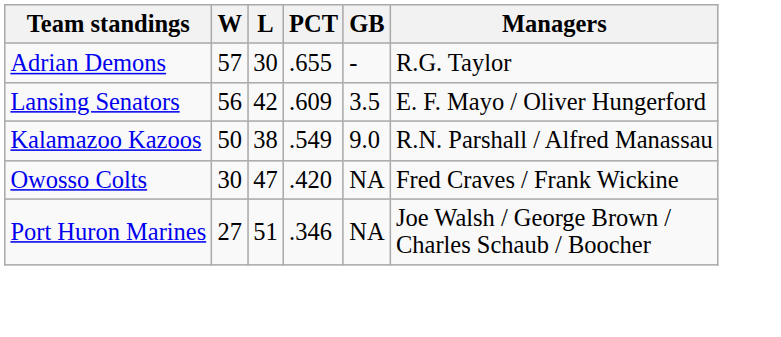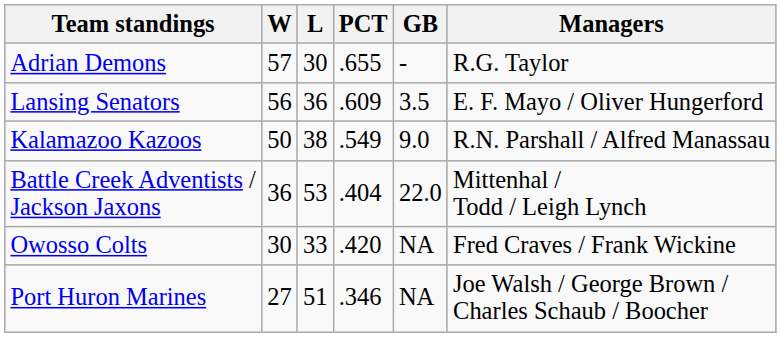 <table class="wikitable">
 <tr>
 <th>Team standings</th>
 <th>W</th>
 <th>L</th>
 <th>PCT</th>
 <th>GB</th>
 <th>Managers</th>
 </tr>
 <tr>
 <td><a href='#'>Adrian Demons</a></td>
 <td>57</td>
 <td>30</td>
 <td>.655</td>
 <td>-</td>
 <td>R.G. Taylor</td>
 </tr>
 <tr>
 <td><a href='#'>Lansing Senators</a></td>
 <td>56</td>
-<td>42</td>
+<td>36</td>
 <td>.609</td>
 <td>3.5</td>
 <td>E. F. Mayo / Oliver Hungerford</td>
 </tr>
 <tr>
 <td><a href='#'>Kalamazoo Kazoos</a></td>
 <td>50</td>
 <td>38</td>
 <td>.549</td>
 <td>9.0</td>
 <td>R.N. Parshall / Alfred Manassau</td>
 </tr>
 <tr>
+<td><a href='#'>Battle Creek Adventists</a> /<br> <a href='#'>Jackson Jaxons</a></td>
+<td>36</td>
+<td>53</td>
+<td>.404</td>
+<td>22.0</td>
+<td>Mittenhal /<br>Todd / Leigh Lynch</td>
+</tr>
+<tr>
 <td><a href='#'>Owosso Colts</a></td>
 <td>30</td>
-<td>47</td>
+<td>33</td>
 <td>.420</td>
 <td>NA</td>
 <td>Fred Craves / Frank Wickine</td>
 </tr>
 <tr>
 <td><a href='#'>Port Huron Marines</a></td>
 <td>27</td>
 <td>51</td>
 <td>.346</td>
 <td>NA</td>
 <td>Joe Walsh / George Brown / <br>Charles Schaub / Boocher</td>
 </tr>
 </table>
